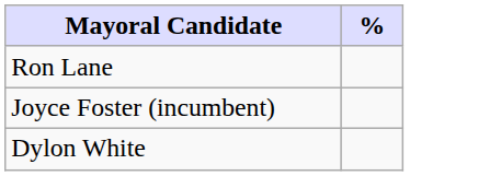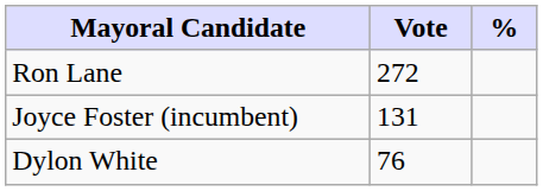 <table class="wikitable">
 <tr>
 <th style="background:#ddf; width:200px;">Mayoral Candidate</th>
+<th style="background:#ddf; width:50px;">Vote</th>
 <th style="background:#ddf; width:30px;">%</th>
 </tr>
 <tr>
 <td>Ron Lane</td>
+<td>272</td>
 <td></td>
 </tr>
 <tr>
 <td>Joyce Foster (incumbent)</td>
+<td>131</td>
 <td></td>
 </tr>
 <tr>
 <td>Dylon White</td>
+<td>76</td>
 <td></td>
 </tr>
 </table>
